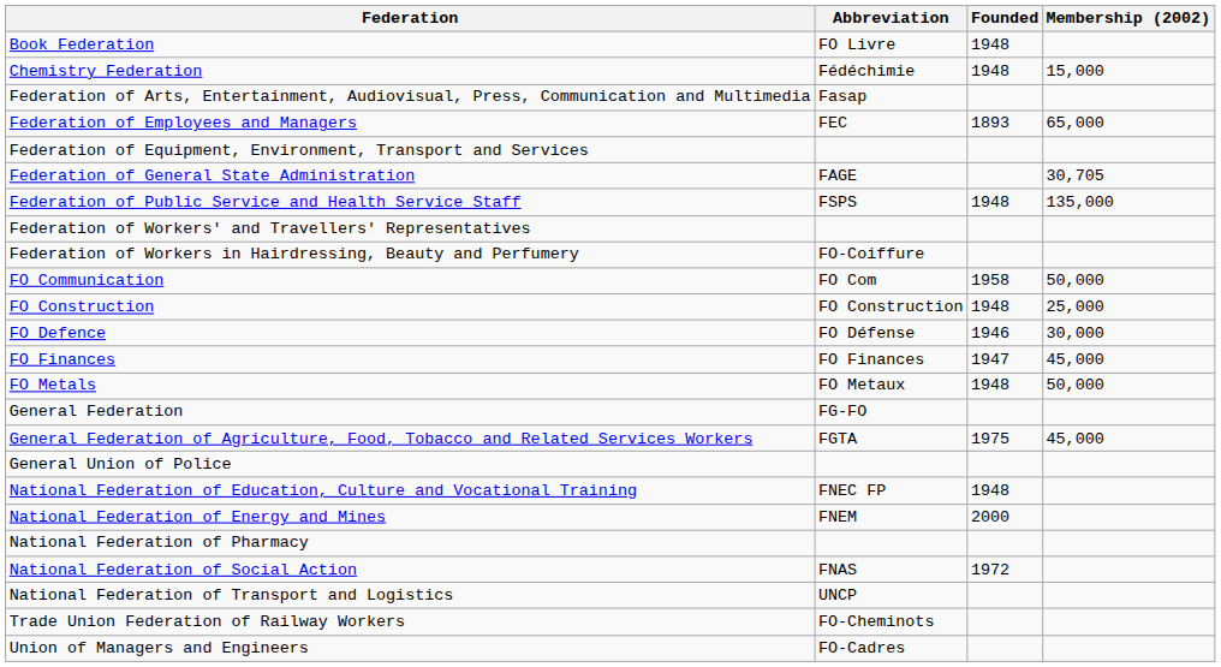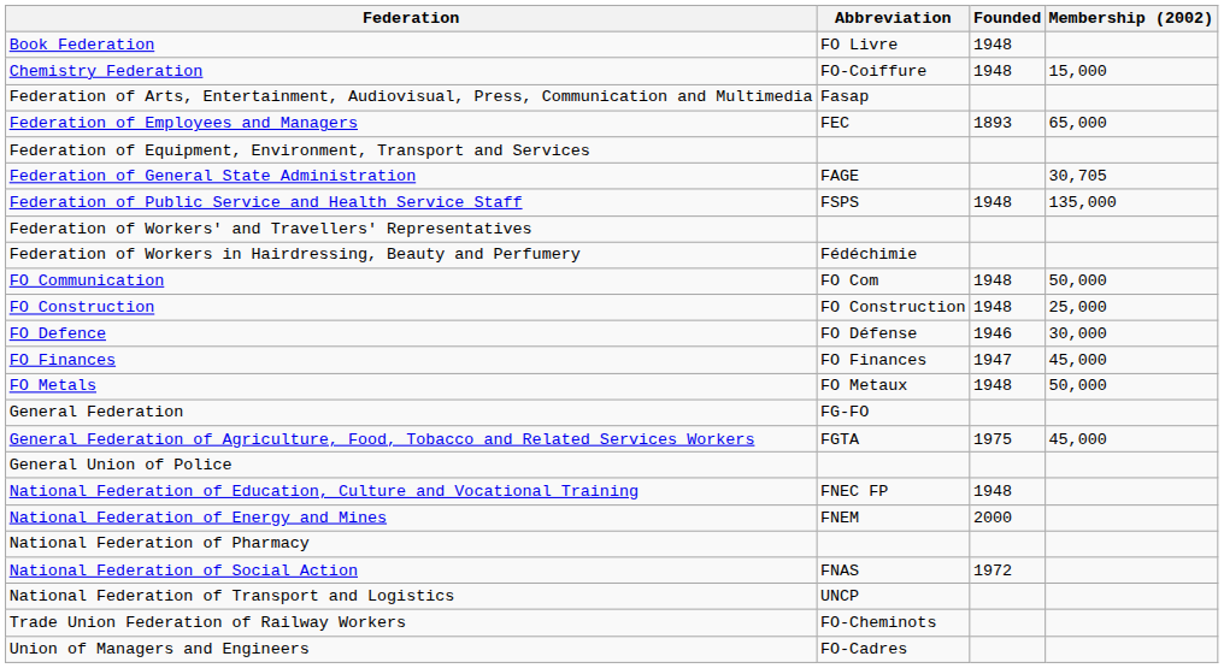 <table class="wikitable sortable">
 <tr>
 <th>Federation</th>
 <th>Abbreviation</th>
 <th>Founded</th>
 <th>Membership (2002)</th>
 </tr>
 <tr>
 <td><a href='#'>Book Federation</a></td>
 <td>FO Livre</td>
 <td>1948</td>
 <td></td>
 </tr>
 <tr>
 <td><a href='#'>Chemistry Federation</a></td>
-<td>Fédéchimie</td>
+<td>FO-Coiffure</td>
 <td>1948</td>
 <td>15,000</td>
 </tr>
 <tr>
 <td>Federation of Arts, Entertainment, Audiovisual, Press, Communication and Multimedia</td>
 <td>Fasap</td>
 <td></td>
 <td></td>
 </tr>
 <tr>
 <td><a href='#'>Federation of Employees and Managers</a></td>
 <td>FEC</td>
 <td>1893</td>
 <td>65,000</td>
 </tr>
 <tr>
 <td>Federation of Equipment, Environment, Transport and Services</td>
 <td></td>
 <td></td>
 <td></td>
 </tr>
 <tr>
 <td><a href='#'>Federation of General State Administration</a></td>
 <td>FAGE</td>
 <td></td>
 <td>30,705</td>
 </tr>
 <tr>
 <td><a href='#'>Federation of Public Service and Health Service Staff</a></td>
 <td>FSPS</td>
 <td>1948</td>
 <td>135,000</td>
 </tr>
 <tr>
 <td>Federation of Workers' and Travellers' Representatives</td>
 <td></td>
 <td></td>
 <td></td>
 </tr>
 <tr>
 <td>Federation of Workers in Hairdressing, Beauty and Perfumery</td>
-<td>FO-Coiffure</td>
+<td>Fédéchimie</td>
 <td></td>
 <td></td>
 </tr>
 <tr>
 <td><a href='#'>FO Communication</a></td>
 <td>FO Com</td>
-<td>1958</td>
+<td>1948</td>
 <td>50,000</td>
 </tr>
 <tr>
 <td><a href='#'>FO Construction</a></td>
 <td>FO Construction</td>
 <td>1948</td>
 <td>25,000</td>
 </tr>
 <tr>
 <td><a href='#'>FO Defence</a></td>
 <td>FO Défense</td>
 <td>1946</td>
 <td>30,000</td>
 </tr>
 <tr>
 <td><a href='#'>FO Finances</a></td>
 <td>FO Finances</td>
 <td>1947</td>
 <td>45,000</td>
 </tr>
 <tr>
 <td><a href='#'>FO Metals</a></td>
 <td>FO Metaux</td>
 <td>1948</td>
 <td>50,000</td>
 </tr>
 <tr>
 <td>General Federation</td>
 <td>FG-FO</td>
 <td></td>
 <td></td>
 </tr>
 <tr>
 <td><a href='#'>General Federation of Agriculture, Food, Tobacco and Related Services Workers</a></td>
 <td>FGTA</td>
 <td>1975</td>
 <td>45,000</td>
 </tr>
 <tr>
 <td>General Union of Police</td>
 <td></td>
 <td></td>
 <td></td>
 </tr>
 <tr>
 <td><a href='#'>National Federation of Education, Culture and Vocational Training</a></td>
 <td>FNEC FP</td>
 <td>1948</td>
 <td></td>
 </tr>
 <tr>
 <td><a href='#'>National Federation of Energy and Mines</a></td>
 <td>FNEM</td>
 <td>2000</td>
 <td></td>
 </tr>
 <tr>
 <td>National Federation of Pharmacy</td>
 <td></td>
 <td></td>
 <td></td>
 </tr>
 <tr>
 <td><a href='#'>National Federation of Social Action</a></td>
 <td>FNAS</td>
 <td>1972</td>
 <td></td>
 </tr>
 <tr>
 <td>National Federation of Transport and Logistics</td>
 <td>UNCP</td>
 <td></td>
 <td></td>
 </tr>
 <tr>
 <td>Trade Union Federation of Railway Workers</td>
 <td>FO-Cheminots</td>
 <td></td>
 <td></td>
 </tr>
 <tr>
 <td>Union of Managers and Engineers</td>
 <td>FO-Cadres</td>
 <td></td>
 <td></td>
 </tr>
 </table>
